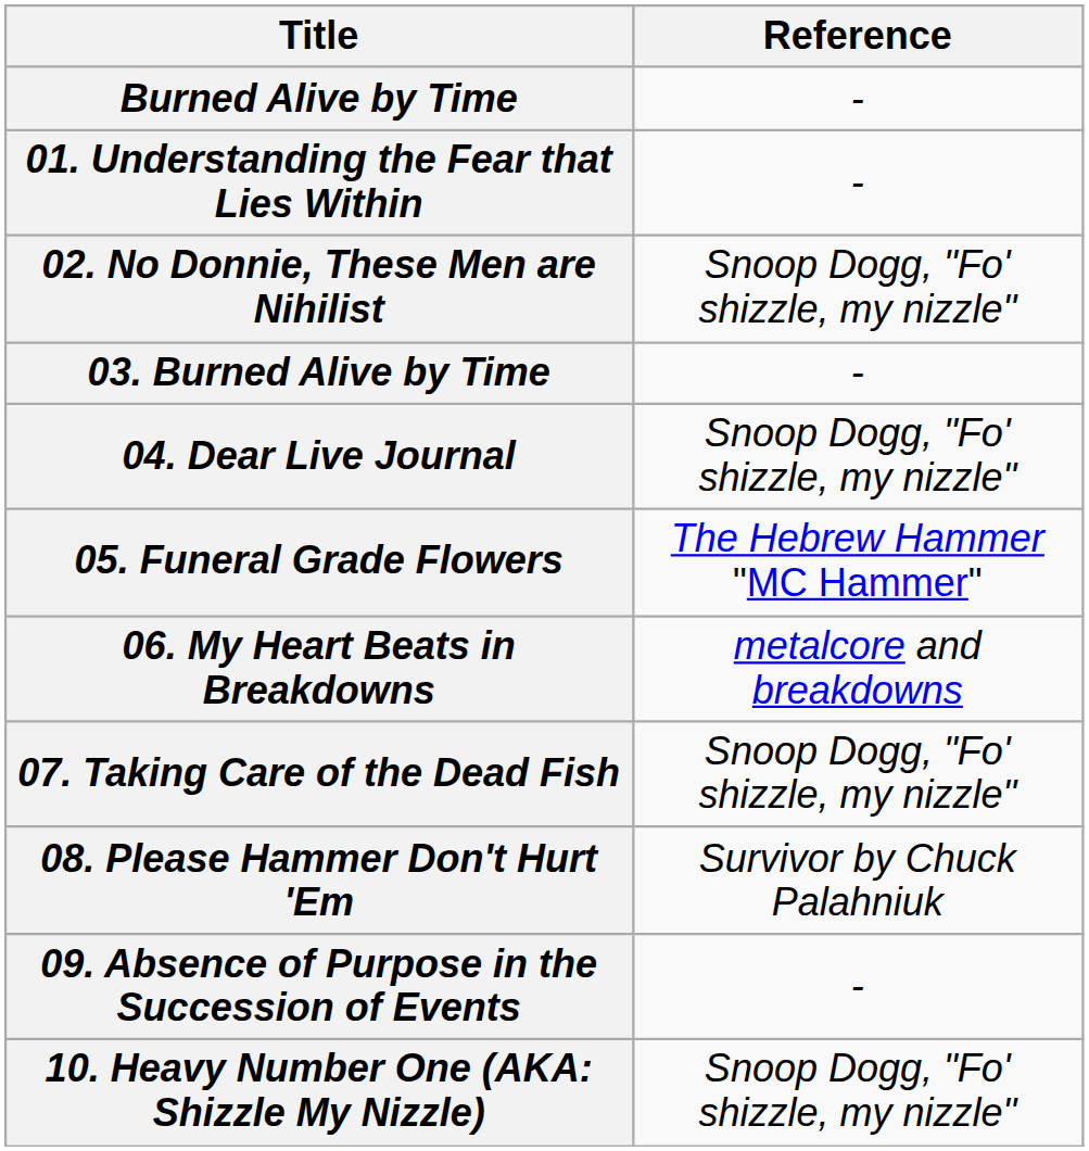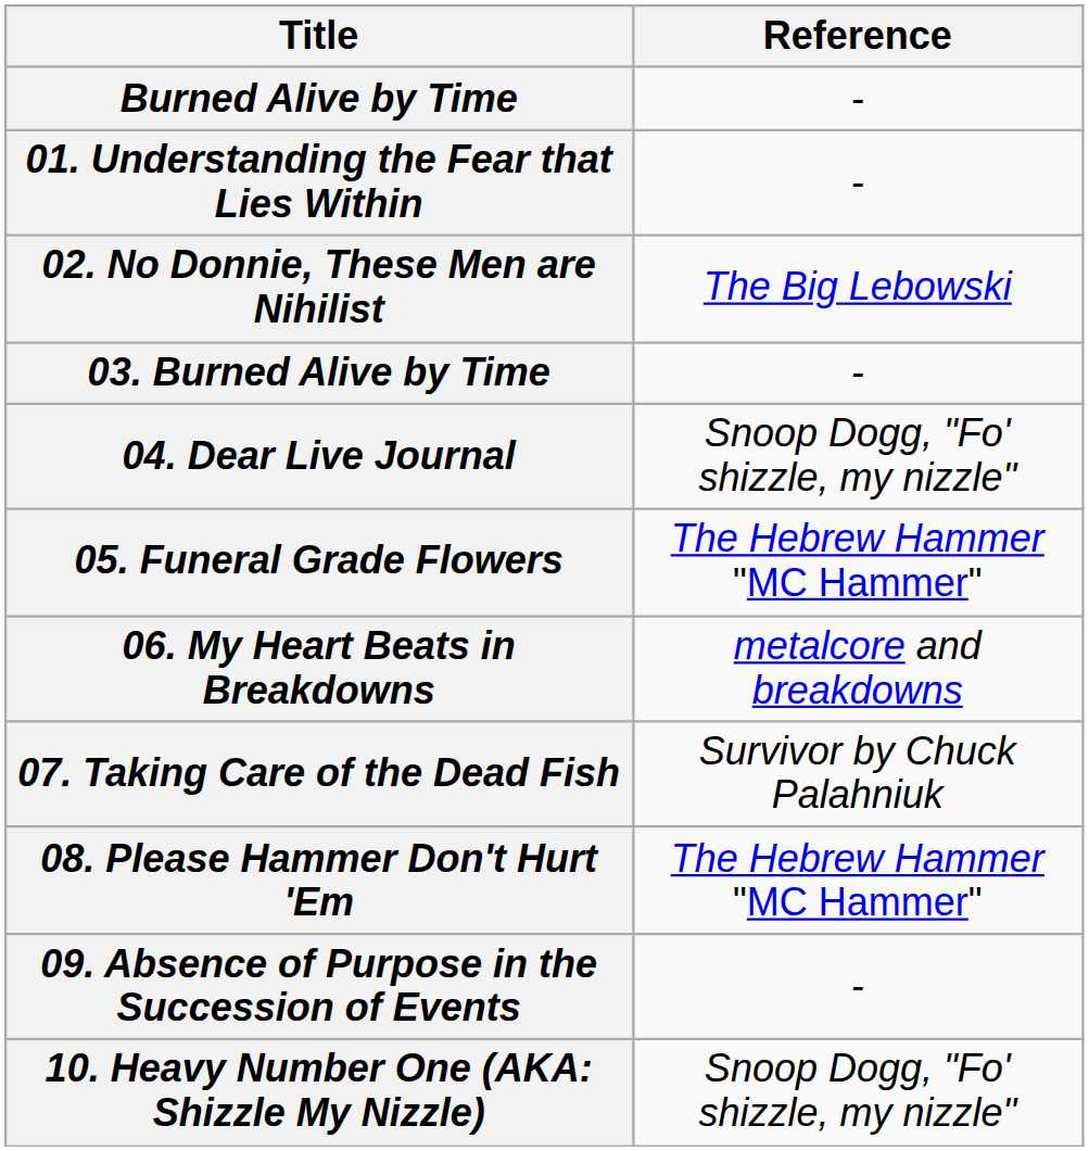 <table class="wikitable" style="text-align:center" width=50%>
 <tr>
 <th rowspan="1" width="15%">Title</th>
 <th colspan="1" width="10%">Reference</th>
 </tr>
 <tr>
 <th><em>Burned Alive by Time</em></th>
 <td colspan="1"><em>-</em></td>
 </tr>
 <tr>
 <th><em>01. Understanding the Fear that Lies Within</em></th>
 <td colspan="1"><em>-</em></td>
 </tr>
 <tr>
 <th><em>02. No Donnie, These Men are Nihilist</em></th>
-<td colspan="1"><em>Snoop Dogg, "Fo' shizzle, my nizzle"</em></td>
+<td colspan="1"><em><a href='#'>The Big Lebowski</a></em></td>
 </tr>
 <tr>
 <th><em>03. Burned Alive by Time</em></th>
 <td colspan="1"><em>-</em></td>
 </tr>
 <tr>
 <th><em>04. Dear Live Journal</em></th>
 <td colspan="1"><em>Snoop Dogg, "Fo' shizzle, my nizzle"</em></td>
 </tr>
 <tr>
 <th><em>05. Funeral Grade Flowers</em></th>
 <td colspan="1"><em><a href='#'>The Hebrew Hammer</a></em> "<a href='#'>MC Hammer</a>"</td>
 </tr>
 <tr>
 <th><em>06. My Heart Beats in Breakdowns</em></th>
 <td colspan="1"><em><a href='#'>metalcore</a> and <a href='#'>breakdowns</a></em></td>
 </tr>
 <tr>
 <th><em>07. Taking Care of the Dead Fish</em></th>
-<td colspan="1"><em>Snoop Dogg, "Fo' shizzle, my nizzle"</em></td>
+<td colspan="1"><em>Survivor by Chuck Palahniuk</em></td>
 </tr>
 <tr>
 <th><em>08. Please Hammer Don't Hurt 'Em</em></th>
-<td colspan="1"><em>Survivor by Chuck Palahniuk</em></td>
+<td colspan="1"><em><a href='#'>The Hebrew Hammer</a></em> "<a href='#'>MC Hammer</a>"</td>
 </tr>
 <tr>
 <th><em>09. Absence of Purpose in the Succession of Events</em></th>
 <td colspan="1"><em>-</em></td>
 </tr>
 <tr>
 <th><em>10. Heavy Number One (AKA: Shizzle My Nizzle)</em></th>
 <td colspan="1"><em>Snoop Dogg, "Fo' shizzle, my nizzle"</em></td>
 </tr>
 <tr>
 </tr>
 </table>
